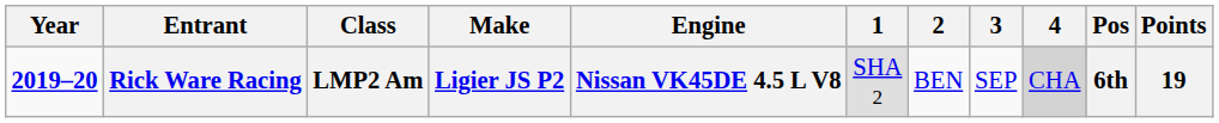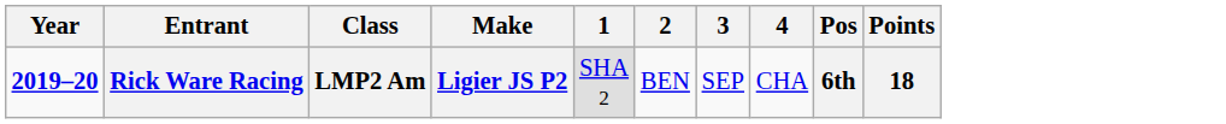 <table class="wikitable" style="text-align:center; font-size:90%">
 <tr>
 <th>Year</th>
 <th>Entrant</th>
 <th>Class</th>
 <th>Make</th>
-<th>Engine</th>
 <th>1</th>
 <th>2</th>
 <th>3</th>
 <th>4</th>
 <th>Pos</th>
 <th>Points</th>
 </tr>
 <tr>
 <td><strong><a href='#'>2019–20</a></strong></td>
 <th><a href='#'>Rick Ware Racing</a></th>
 <th>LMP2 Am</th>
 <th><a href='#'>Ligier JS P2</a></th>
-<th><a href='#'>Nissan VK45DE</a> 4.5 L V8</th>
 <td style="background:#DFDFDF;"><a href='#'>SHA</a><br><small>2</small></td>
 <td><a href='#'>BEN</a></td>
 <td><a href='#'>SEP</a></td>
-<td style="background: lightgrey;"><a href='#'>CHA</a></td>
+<td><a href='#'>CHA</a></td>
 <th>6th</th>
-<th>19</th>
+<th>18</th>
 </tr>
 </table>
